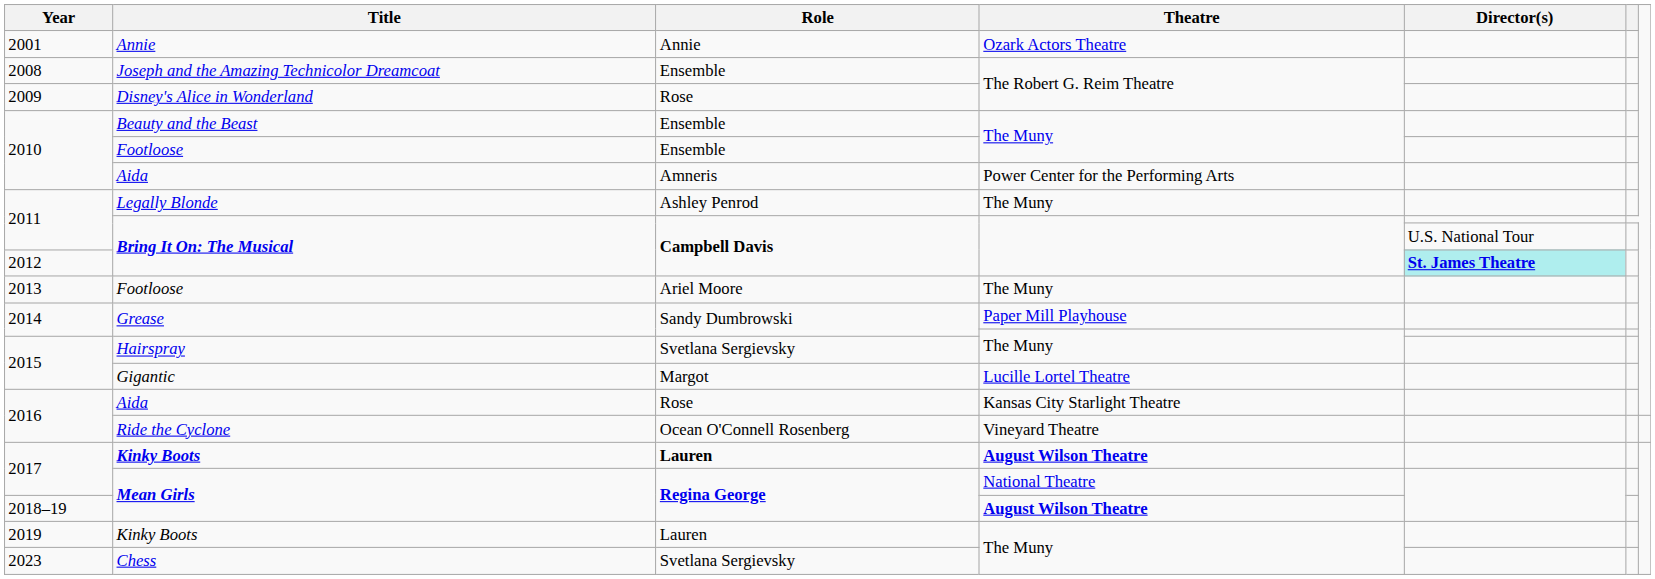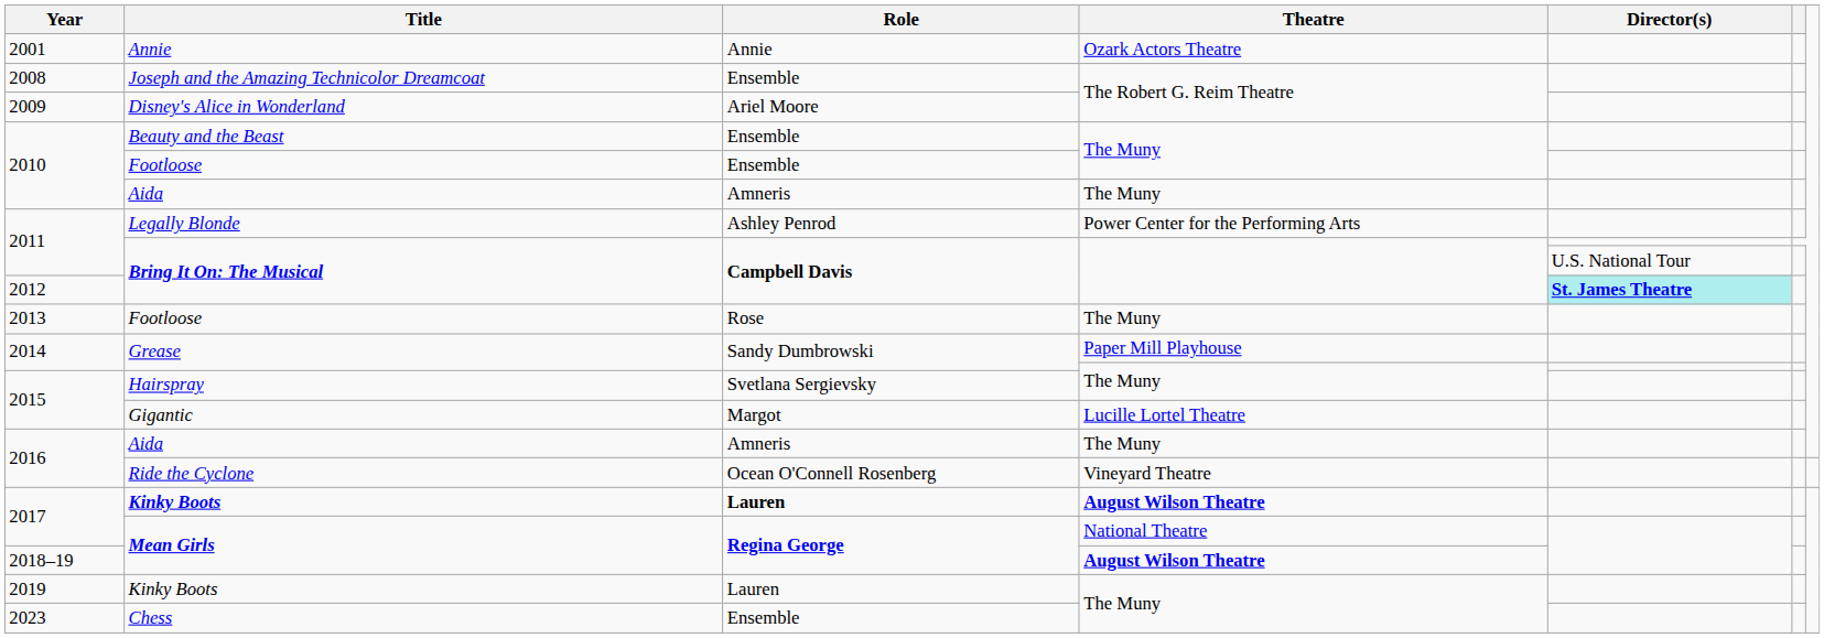 <table class="wikitable sortable" style="width:100%;">
 <tr>
 <th>Year</th>
 <th>Title</th>
 <th>Role</th>
 <th>Theatre</th>
 <th>Director(s)</th>
 <th></th>
 </tr>
 <tr>
 <td>2001</td>
 <td><em><a href='#'>Annie</a></em></td>
 <td>Annie</td>
 <td><a href='#'>Ozark Actors Theatre</a></td>
 <td></td>
 <td></td>
 </tr>
 <tr>
 <td>2008</td>
 <td><em><a href='#'>Joseph and the Amazing Technicolor Dreamcoat</a></em></td>
 <td>Ensemble</td>
 <td rowspan=2>The Robert G. Reim Theatre</td>
 <td></td>
 <td></td>
 </tr>
 <tr>
 <td>2009</td>
 <td><em><a href='#'>Disney's Alice in Wonderland</a></em></td>
-<td>Rose</td>
+<td>Ariel Moore</td>
 <td></td>
 <td></td>
 </tr>
 <tr>
 <td rowspan=3>2010</td>
 <td><em><a href='#'>Beauty and the Beast</a></em></td>
 <td>Ensemble</td>
 <td rowspan=2><a href='#'>The Muny</a></td>
 <td></td>
 <td></td>
 </tr>
 <tr>
 <td><em><a href='#'>Footloose</a></em></td>
 <td>Ensemble</td>
 <td></td>
 <td></td>
 </tr>
 <tr>
 <td><em><a href='#'>Aida</a></em></td>
 <td>Amneris</td>
-<td>Power Center for the Performing Arts</td>
+<td>The Muny</td>
 <td></td>
 <td></td>
 </tr>
 <tr>
 <td rowspan=3>2011</td>
 <td><em><a href='#'>Legally Blonde</a></em></td>
 <td>Ashley Penrod</td>
-<td>The Muny</td>
+<td>Power Center for the Performing Arts</td>
 <td></td>
 <td></td>
 </tr>
 <tr>
 <td rowspan=3><strong> <em><a href='#'>Bring It On: The Musical</a></em> </strong></td>
 <td rowspan=3><strong>Campbell Davis</strong></td>
 <td rowspan=3></td>
 <td></td>
 </tr>
 <tr>
 <td>U.S. National Tour</td>
 <td></td>
 </tr>
 <tr>
 <td>2012</td>
 <td style="background: paleturquoise;"><strong><a href='#'>St. James Theatre</a></strong></td>
 <td></td>
 </tr>
 <tr>
 <td>2013</td>
 <td><em>Footloose</em></td>
-<td>Ariel Moore</td>
+<td>Rose</td>
 <td>The Muny</td>
 <td></td>
 <td></td>
 </tr>
 <tr>
 <td rowspan=2>2014</td>
 <td rowspan=2><em><a href='#'>Grease</a></em></td>
 <td rowspan=2>Sandy Dumbrowski</td>
 <td><a href='#'>Paper Mill Playhouse</a></td>
 <td></td>
 <td></td>
 </tr>
 <tr>
 <td rowspan=2>The Muny</td>
 <td></td>
 <td></td>
 </tr>
 <tr>
 <td rowspan=2>2015</td>
 <td><em><a href='#'>Hairspray</a></em></td>
 <td>Svetlana Sergievsky</td>
 <td></td>
 <td></td>
 </tr>
 <tr>
 <td><em>Gigantic</em></td>
 <td>Margot</td>
 <td><a href='#'>Lucille Lortel Theatre</a></td>
 <td></td>
 <td></td>
 </tr>
 <tr>
 <td rowspan=2>2016</td>
 <td><em><a href='#'>Aida</a></em></td>
-<td>Rose</td>
-<td>Kansas City Starlight Theatre</td>
+<td>Amneris</td>
+<td>The Muny</td>
 <td></td>
 <td></td>
 </tr>
 <tr>
 <td><em><a href='#'>Ride the Cyclone</a></em></td>
 <td>Ocean O'Connell Rosenberg </td>
 <td>Vineyard Theatre</td>
 <td></td>
 <td></td>
 <td></td>
 </tr>
 <tr>
 <td rowspan=2>2017</td>
 <td><strong> <em><a href='#'>Kinky Boots</a></em> </strong></td>
 <td><strong>Lauren</strong> </td>
 <td><strong><a href='#'>August Wilson Theatre</a></strong></td>
 <td></td>
 <td></td>
 </tr>
 <tr>
 <td rowspan=2><strong> <em><a href='#'>Mean Girls</a></em> </strong></td>
 <td rowspan=2><strong><a href='#'>Regina George</a></strong></td>
 <td><a href='#'>National Theatre</a> </td>
 <td rowspan=2></td>
 <td></td>
 </tr>
 <tr>
 <td>2018–19</td>
 <td><strong><a href='#'>August Wilson Theatre</a></strong></td>
 <td></td>
 </tr>
 <tr>
 <td>2019</td>
 <td><em>Kinky Boots</em></td>
 <td>Lauren</td>
 <td rowspan=2>The Muny</td>
 <td></td>
 <td></td>
 </tr>
 <tr>
 <td>2023</td>
 <td><em><a href='#'>Chess</a></em></td>
-<td>Svetlana Sergievsky</td>
+<td>Ensemble</td>
 <td></td>
 <td></td>
 </tr>
 </table>
